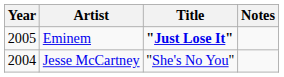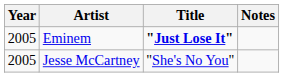 <table class="wikitable sortable">
 <tr>
 <th>Year</th>
 <th>Artist</th>
 <th>Title</th>
 <th class="unsortable">Notes</th>
 </tr>
 <tr>
 <td>2005</td>
 <td><a href='#'>Eminem</a></td>
 <td><strong>"<a href='#'>Just Lose It</a>"</strong></td>
 <td></td>
 </tr>
 <tr>
-<td>2004</td>
+<td>2005</td>
 <td><a href='#'>Jesse McCartney</a></td>
 <td>"<a href='#'>She's No You</a>"</td>
 <td></td>
 </tr>
 </table>
